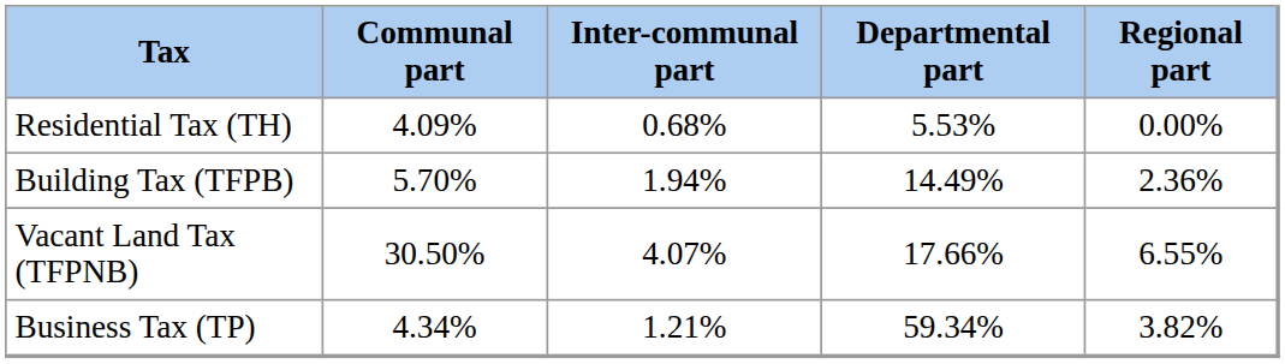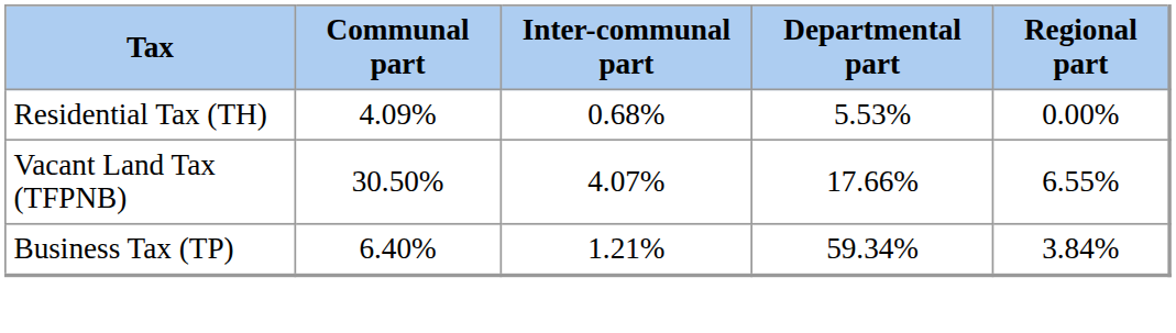 <table rules="all" cellspacing="0" cellpadding="4" style="margin:auto; border:1px solid #999; border-right:2px solid #999; border-bottom:2px solid #999; background:#fff;">
 <tr style="background: #adcdf1">
 <th>Tax</th>
 <th>Communal part</th>
 <th>Inter-communal part</th>
 <th>Departmental part</th>
 <th>Regional part</th>
 </tr>
 <tr>
 <td>Residential Tax (TH)</td>
 <td align=center>4.09%</td>
 <td align=center>0.68%</td>
 <td align=center>5.53%</td>
 <td align=center>0.00%</td>
 </tr>
 <tr>
-<td>Building Tax (TFPB)</td>
-<td align=center>5.70%</td>
-<td align=center>1.94%</td>
-<td align=center>14.49%</td>
-<td align=center>2.36%</td>
-</tr>
-<tr>
 <td>Vacant Land Tax (TFPNB)</td>
 <td style="text-align:center;">30.50%</td>
 <td align=center>4.07%</td>
 <td align=center>17.66%</td>
 <td align=center>6.55%</td>
 </tr>
 <tr>
 <td>Business Tax (TP)</td>
-<td align=center>4.34%</td>
+<td align=center>6.40%</td>
 <td align=center>1.21%</td>
 <td align=center>59.34%</td>
-<td align=center>3.82%</td>
+<td align=center>3.84%</td>
 </tr>
 </table>
